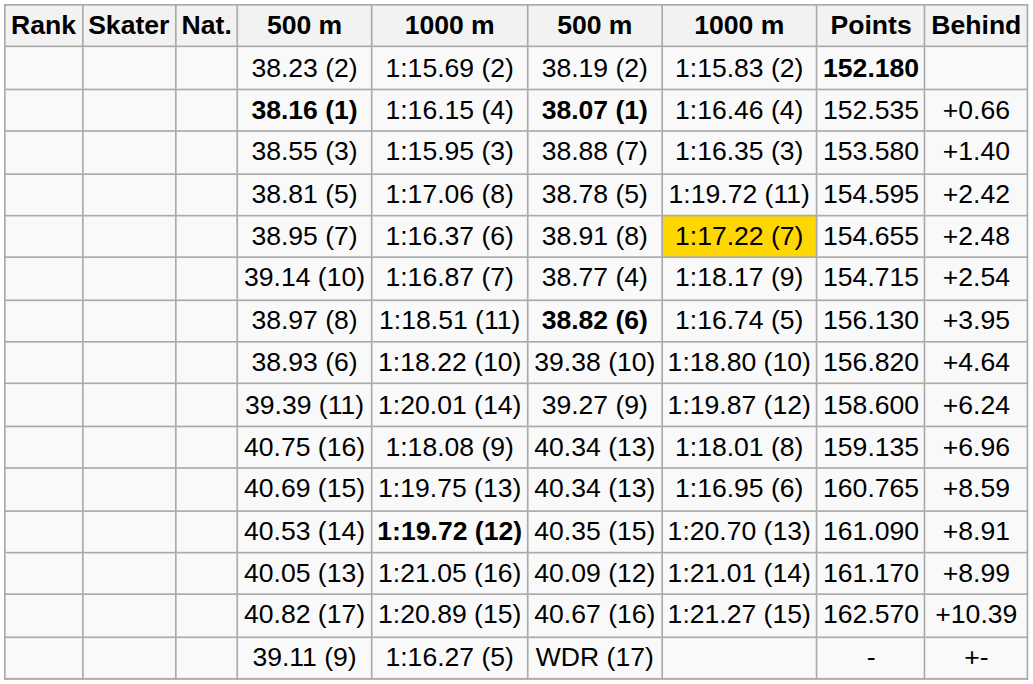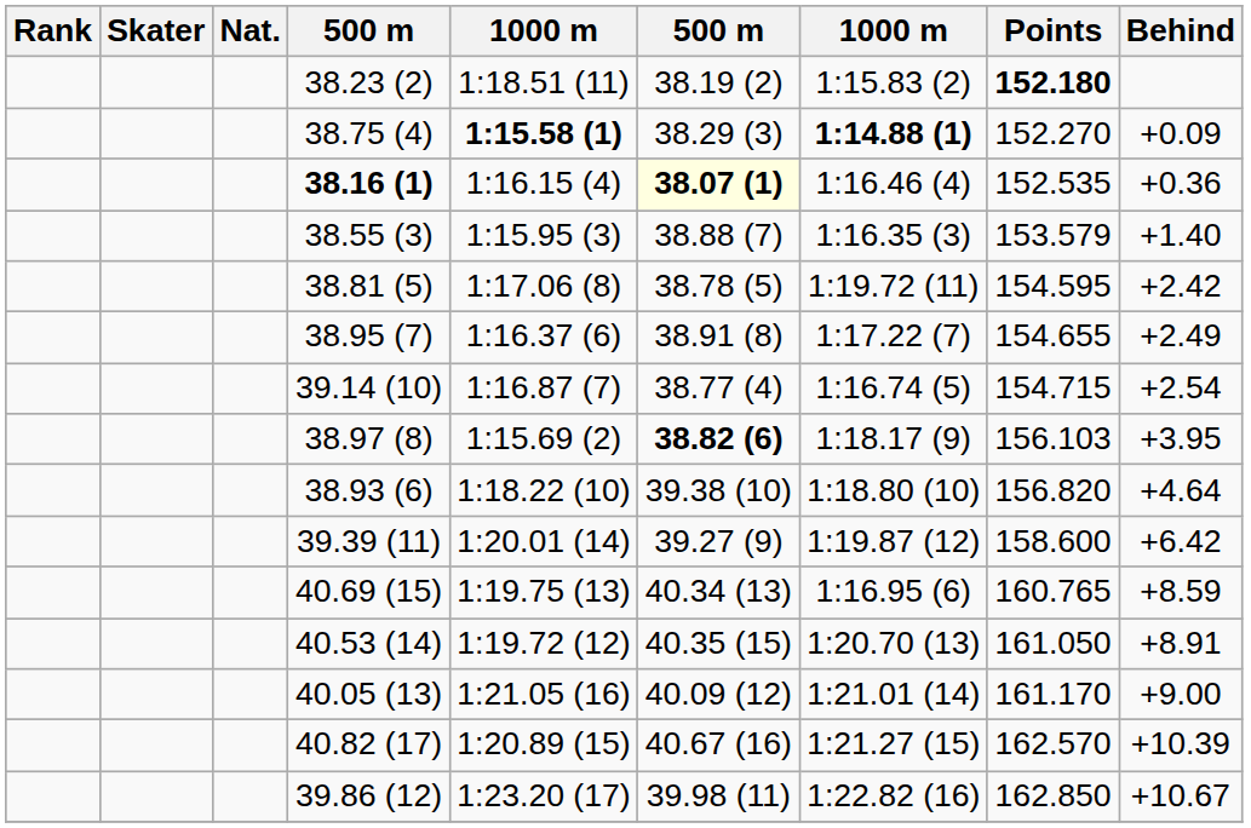 <table class="wikitable sortable" border="1" style="text-align:center">
 <tr align=center>
 <th>Rank</th>
 <th>Skater</th>
 <th>Nat.</th>
 <th>500 m</th>
 <th>1000 m</th>
 <th>500 m</th>
 <th>1000 m</th>
 <th>Points</th>
 <th>Behind</th>
 </tr>
 <tr>
 <td></td>
 <td align=left></td>
 <td></td>
 <td>38.23 (2)</td>
-<td>1:15.69 (2)</td>
+<td>1:18.51 (11)</td>
 <td>38.19 (2)</td>
 <td>1:15.83 (2)</td>
 <td><strong>152.180</strong></td>
 <td></td>
 </tr>
 <tr>
 <td></td>
 <td align=left></td>
 <td></td>
+<td>38.75 (4)</td>
+<td><strong>1:15.58 (1)</strong></td>
+<td>38.29 (3)</td>
+<td><strong>1:14.88 (1)</strong></td>
+<td>152.270</td>
+<td>+0.09</td>
+</tr>
+<tr>
+<td></td>
+<td align=left></td>
+<td></td>
 <td><strong>38.16 (1)</strong></td>
 <td>1:16.15 (4)</td>
-<td><strong>38.07 (1)</strong></td>
+<td style="background: lightyellow;"><strong>38.07 (1)</strong></td>
 <td>1:16.46 (4)</td>
 <td>152.535</td>
-<td>+0.66</td>
+<td>+0.36</td>
 </tr>
 <tr>
 <td></td>
 <td align=left></td>
 <td></td>
 <td>38.55 (3)</td>
 <td>1:15.95 (3)</td>
 <td>38.88 (7)</td>
 <td>1:16.35 (3)</td>
-<td>153.580</td>
+<td>153.579</td>
 <td>+1.40</td>
 </tr>
 <tr>
 <td></td>
 <td align=left></td>
 <td></td>
 <td>38.81 (5)</td>
 <td>1:17.06 (8)</td>
 <td>38.78 (5)</td>
 <td>1:19.72 (11)</td>
 <td>154.595</td>
 <td>+2.42</td>
 </tr>
 <tr>
 <td></td>
 <td align=left></td>
 <td></td>
 <td>38.95 (7)</td>
 <td>1:16.37 (6)</td>
 <td>38.91 (8)</td>
-<td style="background: gold;">1:17.22 (7)</td>
+<td>1:17.22 (7)</td>
 <td>154.655</td>
-<td>+2.48</td>
+<td>+2.49</td>
 </tr>
 <tr>
 <td></td>
 <td align=left></td>
 <td></td>
 <td>39.14 (10)</td>
 <td>1:16.87 (7)</td>
 <td>38.77 (4)</td>
-<td>1:18.17 (9)</td>
+<td>1:16.74 (5)</td>
 <td>154.715</td>
 <td>+2.54</td>
 </tr>
 <tr>
 <td></td>
 <td align=left></td>
 <td></td>
 <td>38.97 (8)</td>
-<td>1:18.51 (11)</td>
+<td>1:15.69 (2)</td>
 <td><strong>38.82 (6)</strong></td>
-<td>1:16.74 (5)</td>
-<td>156.130</td>
+<td>1:18.17 (9)</td>
+<td>156.103</td>
 <td>+3.95</td>
 </tr>
 <tr>
 <td></td>
 <td align=left></td>
 <td></td>
 <td>38.93 (6)</td>
 <td>1:18.22 (10)</td>
 <td>39.38 (10)</td>
 <td>1:18.80 (10)</td>
 <td>156.820</td>
 <td>+4.64</td>
 </tr>
 <tr>
 <td></td>
 <td align=left></td>
 <td></td>
 <td>39.39 (11)</td>
 <td>1:20.01 (14)</td>
 <td>39.27 (9)</td>
 <td>1:19.87 (12)</td>
 <td>158.600</td>
-<td>+6.24</td>
-</tr>
-<tr>
-<td></td>
-<td align=left></td>
-<td></td>
-<td>40.75 (16)</td>
-<td>1:18.08 (9)</td>
-<td>40.34 (13)</td>
-<td>1:18.01 (8)</td>
-<td>159.135</td>
-<td>+6.96</td>
+<td>+6.42</td>
 </tr>
 <tr>
 <td></td>
 <td align=left></td>
 <td></td>
 <td>40.69 (15)</td>
 <td>1:19.75 (13)</td>
 <td>40.34 (13)</td>
 <td>1:16.95 (6)</td>
 <td>160.765</td>
 <td>+8.59</td>
 </tr>
 <tr>
 <td></td>
 <td align=left></td>
 <td></td>
 <td>40.53 (14)</td>
-<td><strong>1:19.72 (12)</strong></td>
+<td>1:19.72 (12)</td>
 <td>40.35 (15)</td>
 <td>1:20.70 (13)</td>
-<td>161.090</td>
+<td>161.050</td>
 <td>+8.91</td>
 </tr>
 <tr>
 <td></td>
 <td align=left></td>
 <td></td>
 <td>40.05 (13)</td>
 <td>1:21.05 (16)</td>
 <td>40.09 (12)</td>
 <td>1:21.01 (14)</td>
 <td>161.170</td>
-<td>+8.99</td>
+<td>+9.00</td>
 </tr>
 <tr>
 <td></td>
 <td align=left></td>
 <td></td>
 <td>40.82 (17)</td>
 <td>1:20.89 (15)</td>
 <td>40.67 (16)</td>
 <td>1:21.27 (15)</td>
 <td>162.570</td>
 <td>+10.39</td>
 </tr>
 <tr>
 <td></td>
 <td align=left></td>
 <td></td>
-<td>39.11 (9)</td>
-<td>1:16.27 (5)</td>
-<td>WDR (17)</td>
-<td></td>
-<td>-</td>
-<td>+-</td>
+<td>39.86 (12)</td>
+<td>1:23.20 (17)</td>
+<td>39.98 (11)</td>
+<td>1:22.82 (16)</td>
+<td>162.850</td>
+<td>+10.67</td>
 </tr>
 <tr>
 </tr>
 </table>
